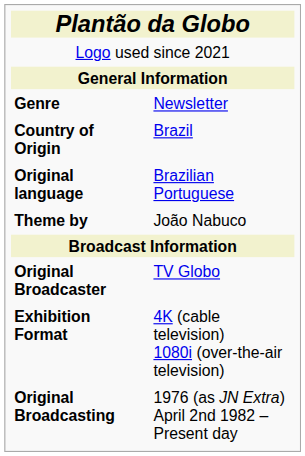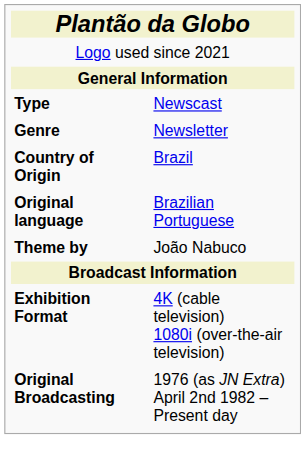 <table class="infobox infobox_v2" style="width: 265px; font-size: 88%;" cellpadding="3" border="0">
 <tr>
 <th colspan="2" class="topo televisao2" style="font-size:1.5em; background-color:#F2F2CE; font-style:italic; padding:0px; text-align:center;">Plantão da Globo</th>
 </tr>
 <tr>
 <td colspan="2" style="text-align:center;"><div></div><a href='#'>Logo</a> used since 2021</td>
 </tr>
 <tr>
 <th colspan="2" style="text-align:center; background-color:#F2F2CE; padding:2px;">General Information</th>
+</tr>
+<tr>
+<td scope="row" style="vertical-align: top; text-align: left; font-weight:bold;">Type</td>
+<td style="vertical-align: top; text-align: left; "><a href='#'>Newscast</a></td>
 </tr>
 <tr>
 <td scope="row" style="vertical-align: top; text-align: left; font-weight:bold;">Genre</td>
 <td style="vertical-align: top; text-align: left; "><a href='#'>Newsletter</a></td>
 </tr>
 <tr>
 <td scope="row" style="vertical-align: top; text-align: left; font-weight:bold;">Country of Origin</td>
 <td style="vertical-align: top; text-align: left; "><a href='#'>Brazil</a></td>
 </tr>
 <tr>
 <td scope="row" style="vertical-align: top; text-align: left; font-weight:bold;">Original language</td>
 <td style="vertical-align: top; text-align: left; "><a href='#'>Brazilian Portuguese</a></td>
 </tr>
 <tr>
 <td scope="row" style="vertical-align: top; text-align: left; font-weight:bold;">Theme by</td>
 <td style="vertical-align: top; text-align: left; ">João Nabuco</td>
 </tr>
 <tr>
 <th colspan="2" style="text-align:center; background-color:#F2F2CE; padding:2px;">Broadcast Information</th>
 </tr>
 <tr>
-<td scope="row" style="vertical-align: top; text-align: left; font-weight:bold;">Original Broadcaster</td>
-<td style="vertical-align: top; text-align: left; "><a href='#'>TV Globo</a></td>
-</tr>
-<tr>
 <td scope="row" style="vertical-align: top; text-align: left; font-weight:bold;">Exhibition Format</td>
 <td style="vertical-align: top; text-align: left; "><a href='#'>4K</a> (cable television)<br><a href='#'>1080i</a> (over-the-air television)</td>
 </tr>
 <tr>
 <td scope="row" style="vertical-align: top; text-align: left; font-weight:bold;">Original Broadcasting</td>
 <td style="vertical-align: top; text-align: left; ">1976 (as <em>JN Extra</em>)<br>April 2nd 1982 – Present day</td>
 </tr>
 </table>
